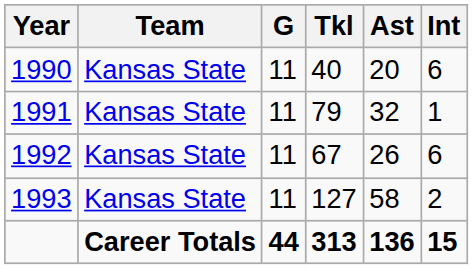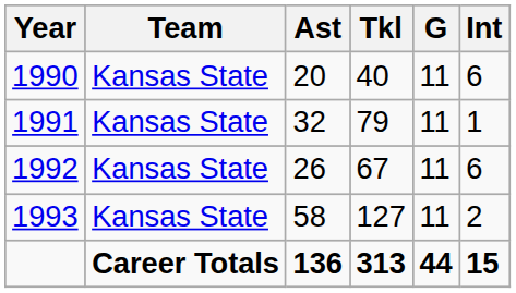 <table class="wikitable">
 <tr>
 <th><strong>Year</strong></th>
 <th>Team</th>
+<th>Ast</th>
+<th>Tkl</th>
 <th>G</th>
-<th>Tkl</th>
-<th>Ast</th>
 <th>Int</th>
 </tr>
 <tr>
 <td><a href='#'>1990</a></td>
 <td><a href='#'>Kansas State</a></td>
+<td>20</td>
+<td>40</td>
 <td>11</td>
-<td>40</td>
-<td>20</td>
 <td>6</td>
 </tr>
 <tr>
 <td><a href='#'>1991</a></td>
 <td><a href='#'>Kansas State</a></td>
+<td>32</td>
+<td>79</td>
 <td>11</td>
-<td>79</td>
-<td>32</td>
 <td>1</td>
 </tr>
 <tr>
 <td><a href='#'>1992</a></td>
 <td><a href='#'>Kansas State</a></td>
+<td>26</td>
+<td>67</td>
 <td>11</td>
-<td>67</td>
-<td>26</td>
 <td>6</td>
 </tr>
 <tr>
 <td><a href='#'>1993</a></td>
 <td><a href='#'>Kansas State</a></td>
+<td>58</td>
+<td>127</td>
 <td>11</td>
-<td>127</td>
-<td>58</td>
 <td>2</td>
 </tr>
 <tr>
 <td></td>
 <td><strong>Career Totals</strong></td>
+<td><strong>136</strong></td>
+<td><strong>313</strong></td>
 <td><strong>44</strong></td>
-<td><strong>313</strong></td>
-<td><strong>136</strong></td>
 <td><strong>15</strong></td>
 </tr>
 </table>
